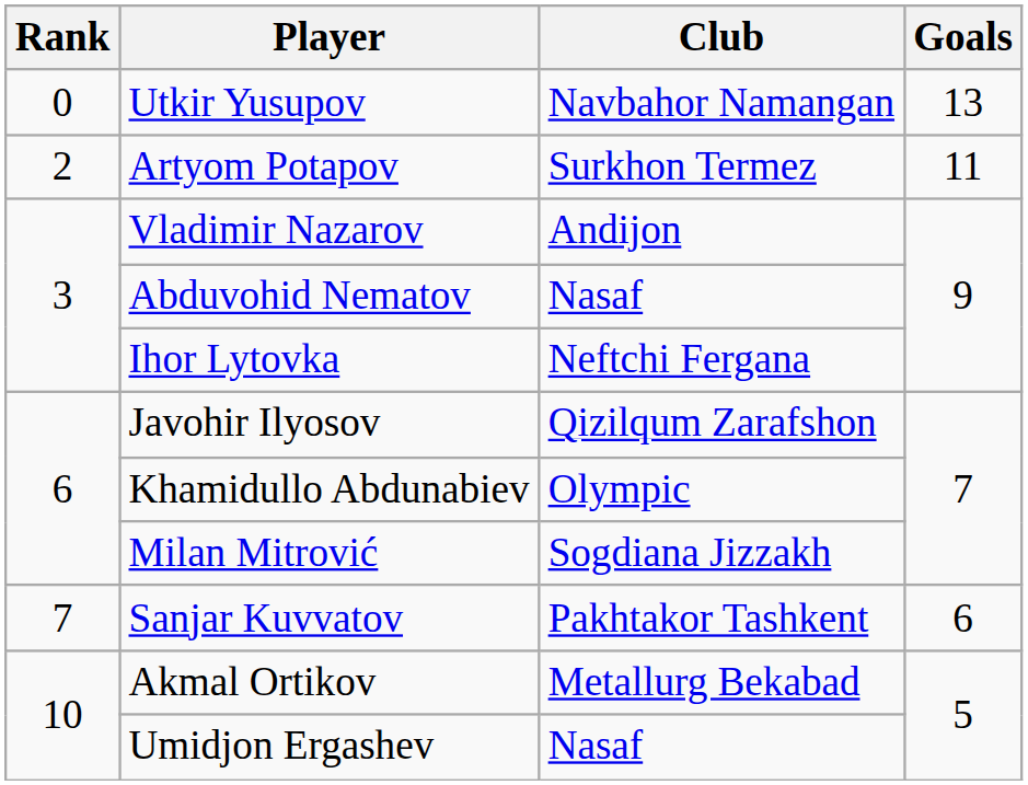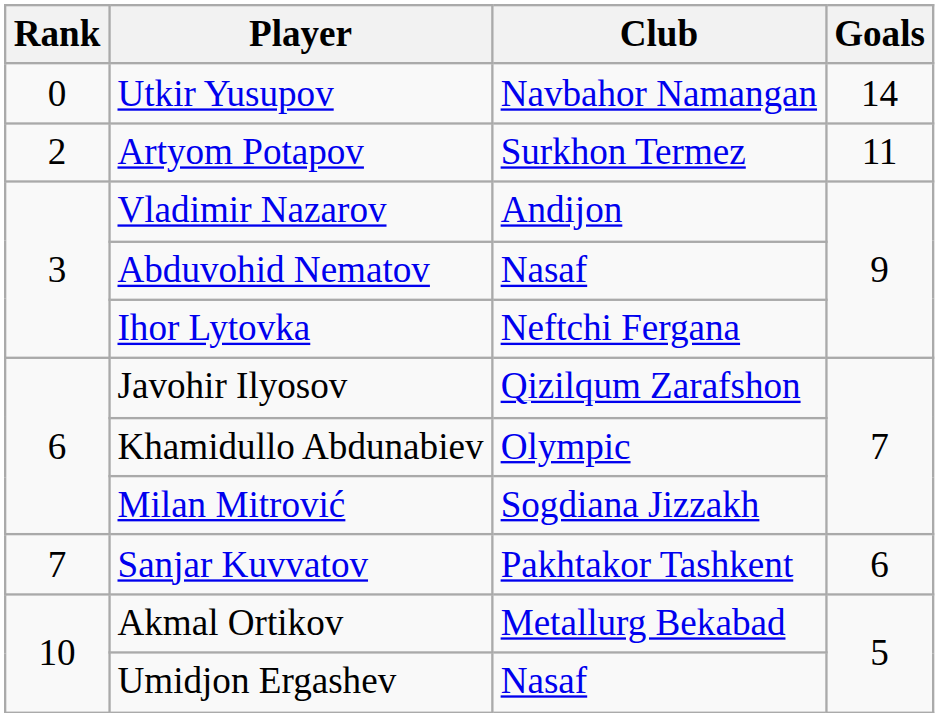 <table class="wikitable" style="text-align:center">
 <tr>
 <th>Rank</th>
 <th>Player</th>
 <th>Club</th>
 <th>Goals</th>
 </tr>
 <tr>
 <td rowspan="1">0</td>
 <td align="left"> <a href='#'>Utkir Yusupov</a></td>
 <td align="left"><a href='#'>Navbahor Namangan</a></td>
-<td rowspan="1">13</td>
+<td rowspan="1">14</td>
 </tr>
 <tr>
 <td rowspan="1">2</td>
 <td align="left"> <a href='#'>Artyom Potapov</a></td>
 <td align="left"><a href='#'>Surkhon Termez</a></td>
 <td rowspan="1">11</td>
 </tr>
 <tr>
 <td rowspan="3">3</td>
 <td align="left"> <a href='#'>Vladimir Nazarov</a></td>
 <td align="left"><a href='#'>Andijon</a></td>
 <td rowspan="3">9</td>
 </tr>
 <tr>
 <td align="left"> <a href='#'>Abduvohid Nematov</a></td>
 <td align="left"><a href='#'>Nasaf</a></td>
 </tr>
 <tr>
 <td align="left"> <a href='#'>Ihor Lytovka</a></td>
 <td align="left"><a href='#'>Neftchi Fergana</a></td>
 </tr>
 <tr>
 <td rowspan="3">6</td>
 <td align="left"> Javohir Ilyosov</td>
 <td align="left"><a href='#'>Qizilqum Zarafshon</a></td>
 <td rowspan="3">7</td>
 </tr>
 <tr>
 <td align="left"> Khamidullo Abdunabiev</td>
 <td align="left"><a href='#'>Olympic</a></td>
 </tr>
 <tr>
 <td align="left"> <a href='#'>Milan Mitrović</a></td>
 <td align="left"><a href='#'>Sogdiana Jizzakh</a></td>
 </tr>
 <tr>
 <td rowspan="1">7</td>
 <td align="left"> <a href='#'>Sanjar Kuvvatov</a></td>
 <td align="left"><a href='#'>Pakhtakor Tashkent</a></td>
 <td rowspan="1">6</td>
 </tr>
 <tr>
 <td rowspan="2">10</td>
 <td align="left"> Akmal Ortikov</td>
 <td align="left"><a href='#'>Metallurg Bekabad</a></td>
 <td rowspan="2">5</td>
 </tr>
 <tr>
 <td align="left"> Umidjon Ergashev</td>
 <td align="left"><a href='#'>Nasaf</a></td>
 </tr>
 </table>
